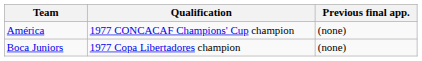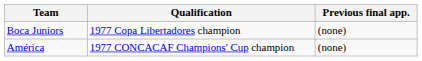 <table class="wikitable">
 <tr>
 <th width=120px>Team</th>
 <th width=350px>Qualification</th>
 <th width=150px>Previous final app.</th>
 </tr>
 <tr>
+<td> <a href='#'>Boca Juniors</a></td>
+<td><a href='#'>1977 Copa Libertadores</a> champion</td>
+<td>(none)</td>
+</tr>
+<tr>
 <td> <a href='#'>América</a></td>
 <td><a href='#'>1977 CONCACAF Champions' Cup</a> champion</td>
 <td>(none)</td>
 </tr>
-<tr>
-<td> <a href='#'>Boca Juniors</a></td>
-<td><a href='#'>1977 Copa Libertadores</a> champion</td>
-<td>(none)</td>
-</tr>
 </table>
